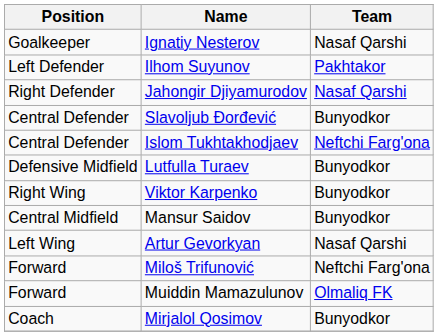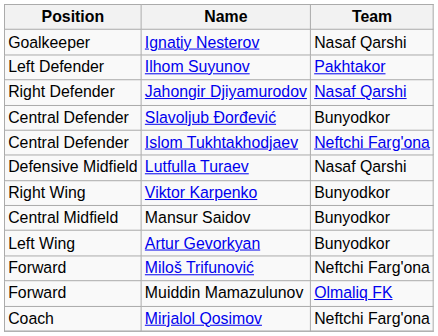 <table class="wikitable" style="text-align: left;">
 <tr>
 <th>Position</th>
 <th>Name</th>
 <th>Team</th>
 </tr>
 <tr>
 <td>Goalkeeper</td>
 <td align="left"> <a href='#'>Ignatiy Nesterov</a></td>
 <td align="left">Nasaf Qarshi</td>
 </tr>
 <tr>
 <td>Left Defender</td>
 <td align="left"> <a href='#'>Ilhom Suyunov</a></td>
 <td align="left"><a href='#'>Pakhtakor</a></td>
 </tr>
 <tr>
 <td>Right Defender</td>
 <td align="left"> <a href='#'>Jahongir Djiyamurodov</a></td>
 <td align="left"><a href='#'>Nasaf Qarshi</a></td>
 </tr>
 <tr>
 <td>Central Defender</td>
 <td align="left"> <a href='#'>Slavoljub Đorđević</a></td>
 <td align="left">Bunyodkor</td>
 </tr>
 <tr>
 <td>Central Defender</td>
 <td align="left"> <a href='#'>Islom Tukhtakhodjaev</a></td>
 <td align="left"><a href='#'>Neftchi Farg'ona</a></td>
 </tr>
 <tr>
 <td>Defensive Midfield</td>
 <td align="left"> <a href='#'>Lutfulla Turaev</a></td>
-<td align="left">Bunyodkor</td>
+<td align="left">Nasaf Qarshi</td>
 </tr>
 <tr>
 <td>Right Wing</td>
 <td align="left"> <a href='#'>Viktor Karpenko</a></td>
 <td align="left">Bunyodkor</td>
 </tr>
 <tr>
 <td>Central Midfield</td>
 <td align="left"> Mansur Saidov</td>
 <td align="left">Bunyodkor</td>
 </tr>
 <tr>
 <td>Left Wing</td>
 <td align="left"> <a href='#'>Artur Gevorkyan</a></td>
-<td align="left">Nasaf Qarshi</td>
+<td align="left">Bunyodkor</td>
 </tr>
 <tr>
 <td>Forward</td>
 <td align="left"> <a href='#'>Miloš Trifunović</a></td>
 <td align="left">Neftchi Farg'ona</td>
 </tr>
 <tr>
 <td>Forward</td>
 <td align="left"> Muiddin Mamazulunov</td>
 <td align="left"><a href='#'>Olmaliq FK</a></td>
 </tr>
 <tr>
 <td>Coach</td>
 <td align="left"> <a href='#'>Mirjalol Qosimov</a></td>
-<td align="left">Bunyodkor</td>
+<td align="left">Neftchi Farg'ona</td>
 </tr>
 <tr>
 </tr>
 </table>
